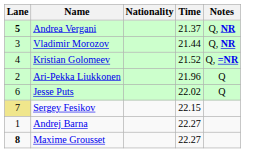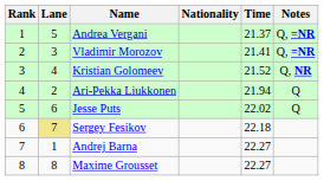 <table class="wikitable sortable" style="text-align:center">
 <tr>
+<th>Rank</th>
 <th>Lane</th>
 <th>Name</th>
 <th>Nationality</th>
 <th>Time</th>
 <th>Notes</th>
 </tr>
 <tr bgcolor=ccffcc>
-<td><strong>5</strong></td>
+<td>1</td>
+<td>5</td>
 <td align=left><a href='#'>Andrea Vergani</a></td>
 <td align=left></td>
 <td>21.37</td>
-<td>Q, <strong><a href='#'>NR</a></strong></td>
+<td>Q, <strong><a href='#'>=NR</a></strong></td>
+</tr>
+<tr bgcolor=ccffcc>
+<td>2</td>
+<td>3</td>
+<td align=left><a href='#'>Vladimir Morozov</a></td>
+<td align=left></td>
+<td>21.41</td>
+<td>Q, <strong><a href='#'>=NR</a></strong></td>
 </tr>
 <tr bgcolor=ccffcc>
 <td>3</td>
-<td align=left><a href='#'>Vladimir Morozov</a></td>
+<td>4</td>
+<td align=left><a href='#'>Kristian Golomeev</a></td>
 <td align=left></td>
-<td>21.44</td>
+<td>21.52</td>
 <td>Q, <strong><a href='#'>NR</a></strong></td>
 </tr>
 <tr bgcolor=ccffcc>
 <td>4</td>
-<td align=left><a href='#'>Kristian Golomeev</a></td>
-<td align=left></td>
-<td>21.52</td>
-<td>Q, <strong><a href='#'>=NR</a></strong></td>
-</tr>
-<tr bgcolor=ccffcc>
 <td>2</td>
 <td align=left><a href='#'>Ari-Pekka Liukkonen</a></td>
 <td align=left></td>
-<td>21.96</td>
+<td>21.94</td>
 <td>Q</td>
 </tr>
 <tr bgcolor=ccffcc>
+<td>5</td>
 <td>6</td>
 <td align=left><a href='#'>Jesse Puts</a></td>
 <td align=left></td>
 <td>22.02</td>
 <td>Q</td>
 </tr>
 <tr>
+<td>6</td>
 <td style="background: khaki;">7</td>
 <td align=left><a href='#'>Sergey Fesikov</a></td>
 <td align=left></td>
-<td>22.15</td>
+<td>22.18</td>
 <td></td>
 </tr>
 <tr>
+<td>7</td>
 <td>1</td>
 <td align=left><a href='#'>Andrej Barna</a></td>
 <td align=left></td>
 <td>22.27</td>
 <td></td>
 </tr>
 <tr>
-<td><strong>8</strong></td>
+<td>8</td>
+<td>8</td>
 <td align=left><a href='#'>Maxime Grousset</a></td>
 <td align=left></td>
 <td>22.27</td>
 <td></td>
 </tr>
 </table>
